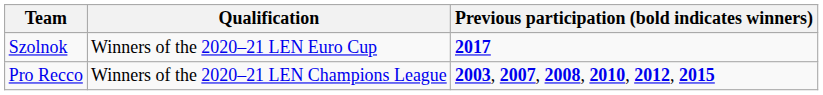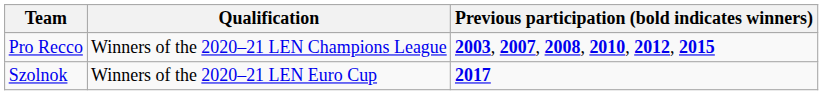 <table class="wikitable">
 <tr>
 <th>Team</th>
 <th>Qualification</th>
 <th>Previous participation (bold indicates winners)</th>
 </tr>
 <tr>
+<td> <a href='#'>Pro Recco</a></td>
+<td>Winners of the <a href='#'>2020–21 LEN Champions League</a></td>
+<td><strong><a href='#'>2003</a></strong>, <strong><a href='#'>2007</a></strong>, <strong><a href='#'>2008</a></strong>, <strong><a href='#'>2010</a></strong>, <strong><a href='#'>2012</a></strong>, <strong><a href='#'>2015</a></strong></td>
+</tr>
+<tr>
 <td> <a href='#'>Szolnok</a></td>
 <td>Winners of the <a href='#'>2020–21 LEN Euro Cup</a></td>
 <td><strong><a href='#'>2017</a></strong></td>
 </tr>
-<tr>
-<td> <a href='#'>Pro Recco</a></td>
-<td>Winners of the <a href='#'>2020–21 LEN Champions League</a></td>
-<td><strong><a href='#'>2003</a></strong>, <strong><a href='#'>2007</a></strong>, <strong><a href='#'>2008</a></strong>, <strong><a href='#'>2010</a></strong>, <strong><a href='#'>2012</a></strong>, <strong><a href='#'>2015</a></strong></td>
-</tr>
 </table>
